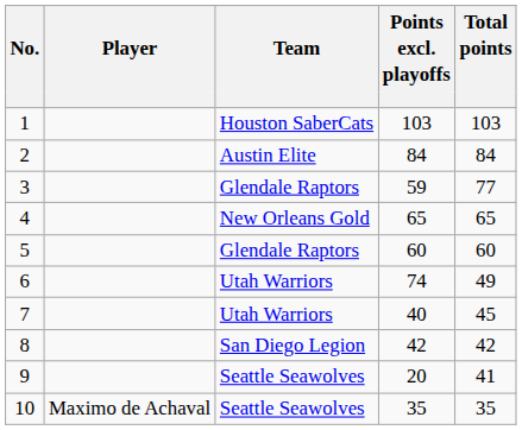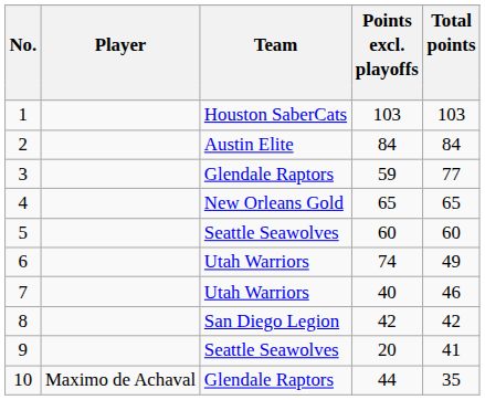 <table class="wikitable sortable" style="text-align:center;">
 <tr>
 </tr>
 <tr style="line-height:130%;">
 <th style="border-bottom:0px;">No.</th>
 <th style="border-bottom:0px;">Player</th>
 <th style="border-bottom:0px;">Team</th>
 <th style="border-bottom:0px;">Points<br><span>excl.<br>playoffs</span></th>
 <th style="border-bottom:0px; vertical-align:top;">Total<br>points</th>
 </tr>
 <tr style="line-height:6px;">
 <th style="border-top:0px;" data-sort-type="number"></th>
 <th style="border-top:0px;"> </th>
 <th style="border-top:0px;"> </th>
 <th style="border-top:0px;" data-sort-type="number"></th>
 <th style="border-top:0px;" data-sort-type="number"></th>
 </tr>
 <tr>
 <td>1</td>
 <td align=left></td>
 <td align=left><a href='#'>Houston SaberCats</a></td>
 <td>103</td>
 <td>103</td>
 </tr>
 <tr>
 <td>2</td>
 <td align=left></td>
 <td align=left><a href='#'>Austin Elite</a></td>
 <td>84</td>
 <td>84</td>
 </tr>
 <tr>
 <td>3</td>
 <td align=left></td>
 <td align=left><a href='#'>Glendale Raptors</a></td>
 <td>59</td>
 <td>77</td>
 </tr>
 <tr>
 <td>4</td>
 <td align=left></td>
 <td align=left><a href='#'>New Orleans Gold</a></td>
 <td>65</td>
 <td>65</td>
 </tr>
 <tr>
 <td>5</td>
 <td align=left></td>
-<td align=left><a href='#'>Glendale Raptors</a></td>
+<td align=left><a href='#'>Seattle Seawolves</a></td>
 <td>60</td>
 <td>60</td>
 </tr>
 <tr>
 <td>6</td>
 <td align=left></td>
 <td align=left><a href='#'>Utah Warriors</a></td>
 <td>74</td>
 <td>49</td>
 </tr>
 <tr>
 <td>7</td>
 <td align=left></td>
 <td align=left><a href='#'>Utah Warriors</a></td>
 <td>40</td>
-<td>45</td>
+<td>46</td>
 </tr>
 <tr>
 <td>8</td>
 <td align=left></td>
 <td align=left><a href='#'>San Diego Legion</a></td>
 <td>42</td>
 <td>42</td>
 </tr>
 <tr>
 <td>9</td>
 <td align=left></td>
 <td align=left><a href='#'>Seattle Seawolves</a></td>
 <td>20</td>
 <td>41</td>
 </tr>
 <tr>
 <td>10</td>
 <td align=left>Maximo de Achaval</td>
-<td align=left><a href='#'>Seattle Seawolves</a></td>
-<td>35</td>
+<td align=left><a href='#'>Glendale Raptors</a></td>
+<td>44</td>
 <td>35</td>
 </tr>
 </table>
